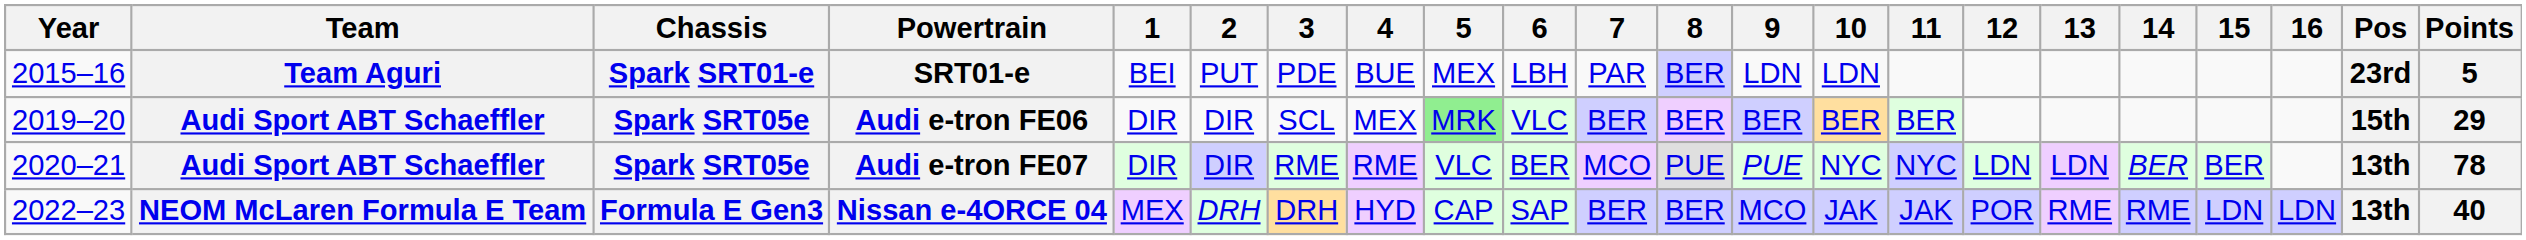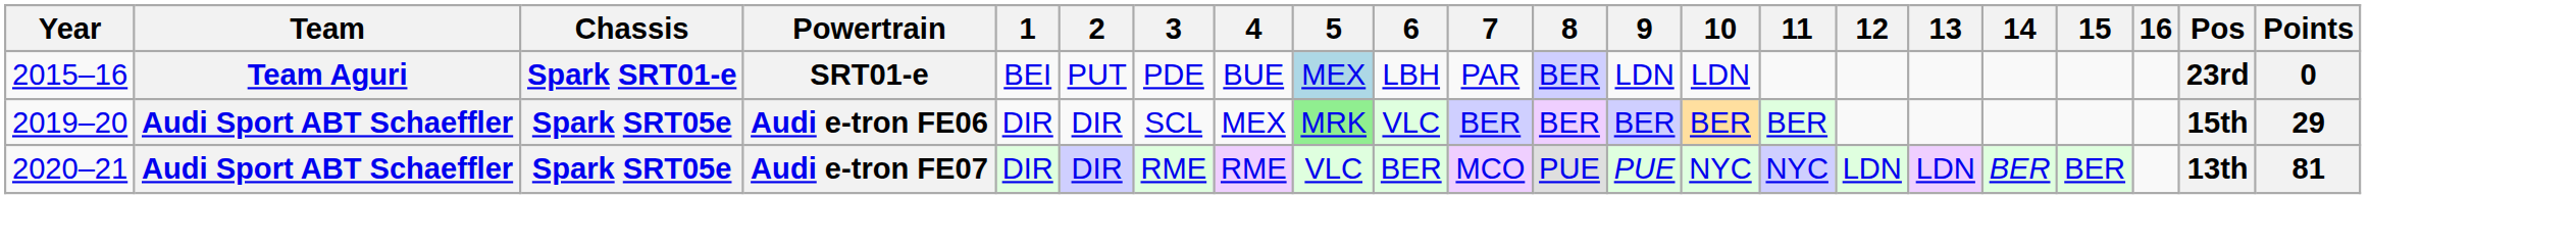 <table class="wikitable" style="text-align:center; font-size:85%">
 <tr>
 <th>Year</th>
 <th>Team</th>
 <th>Chassis</th>
 <th>Powertrain</th>
 <th>1</th>
 <th>2</th>
 <th>3</th>
 <th>4</th>
 <th>5</th>
 <th>6</th>
 <th>7</th>
 <th>8</th>
 <th>9</th>
 <th>10</th>
 <th>11</th>
 <th>12</th>
 <th>13</th>
 <th>14</th>
 <th>15</th>
 <th>16</th>
 <th>Pos</th>
 <th>Points</th>
 </tr>
 <tr>
 <td nowrap><a href='#'>2015–16</a></td>
 <th nowrap><a href='#'>Team Aguri</a></th>
 <th nowrap><a href='#'>Spark</a> <a href='#'>SRT01-e</a></th>
 <th nowrap>SRT01-e</th>
 <td><a href='#'>BEI</a></td>
 <td><a href='#'>PUT</a></td>
 <td><a href='#'>PDE</a></td>
 <td><a href='#'>BUE</a></td>
-<td><a href='#'>MEX</a></td>
+<td style="background: lightblue;"><a href='#'>MEX</a></td>
 <td><a href='#'>LBH</a></td>
 <td><a href='#'>PAR</a></td>
 <td style="background:#CFCFFF;"><a href='#'>BER</a><br></td>
 <td><a href='#'>LDN</a></td>
 <td><a href='#'>LDN</a></td>
 <td></td>
 <td></td>
 <td></td>
 <td></td>
 <td></td>
 <td></td>
 <th>23rd</th>
-<th>5</th>
+<th>0</th>
 </tr>
 <tr>
 <td nowrap><a href='#'>2019–20</a></td>
 <th nowrap><a href='#'>Audi Sport ABT Schaeffler</a></th>
 <th nowrap><a href='#'>Spark</a> <a href='#'>SRT05e</a></th>
 <th nowrap><a href='#'>Audi</a> e-tron FE06</th>
 <td><a href='#'>DIR</a></td>
 <td><a href='#'>DIR</a></td>
 <td><a href='#'>SCL</a></td>
 <td><a href='#'>MEX</a></td>
 <td style="background: lightgreen;"><a href='#'>MRK</a></td>
 <td style="background:#DFFFDF;"><a href='#'>VLC</a><br></td>
 <td style="background:#CFCFFF;"><a href='#'>BER</a><br></td>
 <td style="background:#efcfff;"><a href='#'>BER</a><br></td>
 <td style="background:#cfcfff;"><a href='#'>BER</a><br></td>
 <td style="background:#FFDF9F;"><a href='#'>BER</a><br></td>
 <td style="background:#DFFFDF;"><a href='#'>BER</a><br></td>
 <td></td>
 <td></td>
 <td></td>
 <td></td>
 <td></td>
 <th>15th</th>
 <th>29</th>
 </tr>
 <tr>
 <td nowrap><a href='#'>2020–21</a></td>
 <th nowrap><a href='#'>Audi Sport ABT Schaeffler</a></th>
 <th nowrap><a href='#'>Spark</a> <a href='#'>SRT05e</a></th>
 <th nowrap><a href='#'>Audi</a> e-tron FE07</th>
 <td style="background:#DFFFDF;"><a href='#'>DIR</a><br></td>
 <td style="background:#CFCFFF;"><a href='#'>DIR</a><br></td>
 <td style="background:#DFFFDF;"><a href='#'>RME</a><br></td>
 <td style="background:#EFCFFF;"><a href='#'>RME</a><br></td>
 <td style="background:#DFFFDF;"><a href='#'>VLC</a><br></td>
 <td style="background:#DFFFDF;"><a href='#'>BER</a><br></td>
 <td style="background:#EFCFFF;"><a href='#'>MCO</a><br></td>
 <td style="background:#DFDFDF;"><a href='#'>PUE</a><br></td>
 <td style="background:#DFFFDF;"><em><a href='#'>PUE</a></em><br></td>
 <td style="background:#DFFFDF;"><a href='#'>NYC</a><br></td>
 <td style="background:#CFCFFF;"><a href='#'>NYC</a><br></td>
 <td style="background:#DFFFDF;"><a href='#'>LDN</a><br></td>
 <td style="background:#EFCFFF;"><a href='#'>LDN</a><br></td>
 <td style="background:#DFFFDF;"><em><a href='#'>BER</a></em><br></td>
 <td style="background:#DFFFDF;"><a href='#'>BER</a><br></td>
 <td></td>
 <th>13th</th>
-<th>78</th>
-</tr>
-<tr>
-<td nowrap><a href='#'>2022–23</a></td>
-<th nowrap><a href='#'>NEOM McLaren Formula E Team</a></th>
-<th nowrap><a href='#'>Formula E Gen3</a></th>
-<th nowrap><a href='#'>Nissan e-4ORCE 04</a></th>
-<td style="background:#EFCFFF;"><a href='#'>MEX</a><br></td>
-<td style="background:#DFFFDF;"><em><a href='#'>DRH</a></em><br></td>
-<td style="background:#ffdf9f;"><a href='#'>DRH</a><br></td>
-<td style="background:#EFCFFF;"><a href='#'>HYD</a><br></td>
-<td style="background:#DFFFDF;"><a href='#'>CAP</a><br></td>
-<td style="background:#DFFFDF;"><a href='#'>SAP</a><br></td>
-<td style="background:#cfcfff;"><a href='#'>BER</a><br></td>
-<td style="background:#cfcfff;"><a href='#'>BER</a><br></td>
-<td style="background:#cfcfff;"><a href='#'>MCO</a><br></td>
-<td style="background:#cfcfff;"><a href='#'>JAK</a><br></td>
-<td style="background:#cfcfff;"><a href='#'>JAK</a><br></td>
-<td style="background:#cfcfff;"><a href='#'>POR</a><br></td>
-<td style="background:#efcfff;"><a href='#'>RME</a><br></td>
-<td style="background:#cfcfff;"><a href='#'>RME</a><br></td>
-<td style="background:#CFCFFF;"><a href='#'>LDN</a><br></td>
-<td style="background:#CFCFFF;"><a href='#'>LDN</a><br></td>
-<th>13th</th>
-<th>40</th>
+<th>81</th>
 </tr>
 </table>
